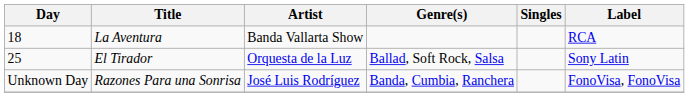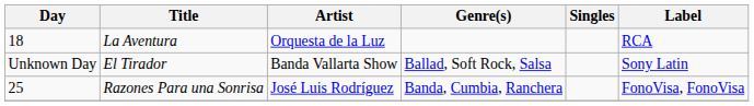 <table class="wikitable sortable" style="text-align: left;">
 <tr>
 <th>Day</th>
 <th>Title</th>
 <th>Artist</th>
 <th>Genre(s)</th>
 <th>Singles</th>
 <th>Label</th>
 </tr>
 <tr>
 <td>18</td>
 <td><em>La Aventura</em></td>
-<td>Banda Vallarta Show</td>
+<td><a href='#'>Orquesta de la Luz</a></td>
 <td></td>
 <td></td>
 <td><a href='#'>RCA</a></td>
 </tr>
 <tr>
-<td>25</td>
+<td>Unknown Day</td>
 <td><em>El Tirador</em></td>
-<td><a href='#'>Orquesta de la Luz</a></td>
+<td>Banda Vallarta Show</td>
 <td><a href='#'>Ballad</a>, Soft Rock, <a href='#'>Salsa</a></td>
 <td></td>
 <td><a href='#'>Sony Latin</a></td>
 </tr>
 <tr>
-<td>Unknown Day</td>
+<td>25</td>
 <td><em>Razones Para una Sonrisa</em></td>
 <td><a href='#'>José Luis Rodríguez</a></td>
 <td><a href='#'>Banda</a>, <a href='#'>Cumbia</a>, <a href='#'>Ranchera</a></td>
 <td></td>
 <td><a href='#'>FonoVisa</a>, <a href='#'>FonoVisa</a></td>
 </tr>
 <tr>
 </tr>
 </table>
